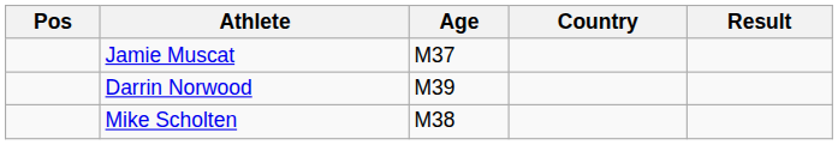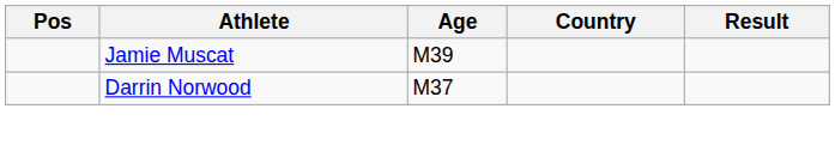 <table class="wikitable"  style="text-align:center; width:50%;">
 <tr>
 <th>Pos</th>
 <th>Athlete</th>
 <th>Age</th>
 <th>Country</th>
 <th>Result</th>
 </tr>
 <tr>
 <td align=center></td>
 <td align=left><a href='#'>Jamie Muscat</a></td>
-<td align=left>M37</td>
+<td align=left>M39</td>
 <td align=left></td>
 <td></td>
 </tr>
 <tr>
 <td align=center></td>
 <td align=left><a href='#'>Darrin Norwood</a></td>
-<td align=left>M39</td>
-<td align=left></td>
-<td></td>
-</tr>
-<tr>
-<td align=center></td>
-<td align=left><a href='#'>Mike Scholten</a></td>
-<td align=left>M38</td>
+<td align=left>M37</td>
 <td align=left></td>
 <td></td>
 </tr>
 </table>
